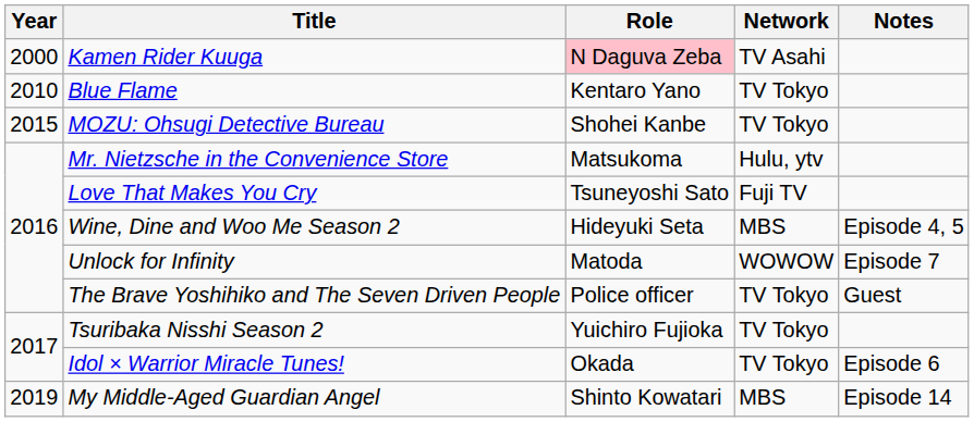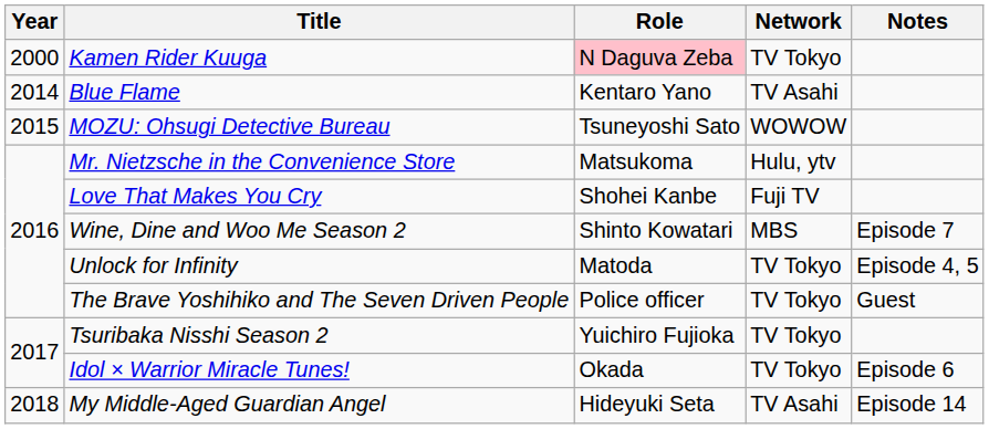 <table class="wikitable sortable plainrowheaders">
 <tr>
 <th scope="col">Year</th>
 <th scope="col">Title</th>
 <th scope="col">Role</th>
 <th scope="col">Network</th>
 <th scope="col">Notes</th>
 </tr>
 <tr>
 <td>2000</td>
 <td><em><a href='#'>Kamen Rider Kuuga</a></em></td>
 <td style="background: pink;">N Daguva Zeba</td>
-<td>TV Asahi</td>
+<td>TV Tokyo</td>
 <td></td>
 </tr>
 <tr>
-<td>2010</td>
+<td>2014</td>
 <td><em><a href='#'>Blue Flame</a></em></td>
 <td>Kentaro Yano</td>
-<td>TV Tokyo</td>
+<td>TV Asahi</td>
 <td></td>
 </tr>
 <tr>
 <td>2015</td>
 <td><em><a href='#'>MOZU: Ohsugi Detective Bureau</a></em></td>
-<td>Shohei Kanbe</td>
-<td>TV Tokyo</td>
+<td>Tsuneyoshi Sato</td>
+<td>WOWOW</td>
 <td></td>
 </tr>
 <tr>
 <td rowspan="5">2016</td>
 <td><em><a href='#'>Mr. Nietzsche in the Convenience Store</a></em></td>
 <td>Matsukoma</td>
 <td>Hulu, ytv</td>
 <td></td>
 </tr>
 <tr>
 <td><em><a href='#'>Love That Makes You Cry</a></em></td>
-<td>Tsuneyoshi Sato</td>
+<td>Shohei Kanbe</td>
 <td>Fuji TV</td>
 <td></td>
 </tr>
 <tr>
 <td><em>Wine, Dine and Woo Me Season 2</em></td>
-<td>Hideyuki Seta</td>
+<td>Shinto Kowatari</td>
 <td>MBS</td>
-<td>Episode 4, 5</td>
+<td>Episode 7</td>
 </tr>
 <tr>
 <td><em>Unlock for Infinity</em></td>
 <td>Matoda</td>
-<td>WOWOW</td>
-<td>Episode 7</td>
+<td>TV Tokyo</td>
+<td>Episode 4, 5</td>
 </tr>
 <tr>
 <td><em>The Brave Yoshihiko and The Seven Driven People</em></td>
 <td>Police officer</td>
 <td>TV Tokyo</td>
 <td>Guest</td>
 </tr>
 <tr>
 <td rowspan="2">2017</td>
 <td><em>Tsuribaka Nisshi Season 2</em></td>
 <td>Yuichiro Fujioka</td>
 <td>TV Tokyo</td>
 <td></td>
 </tr>
 <tr>
 <td><em><a href='#'>Idol × Warrior Miracle Tunes!</a></em></td>
 <td>Okada</td>
 <td>TV Tokyo</td>
 <td>Episode 6</td>
 </tr>
 <tr>
-<td>2019</td>
+<td>2018</td>
 <td><em>My Middle-Aged Guardian Angel</em></td>
-<td>Shinto Kowatari</td>
-<td>MBS</td>
+<td>Hideyuki Seta</td>
+<td>TV Asahi</td>
 <td>Episode 14</td>
 </tr>
 </table>
